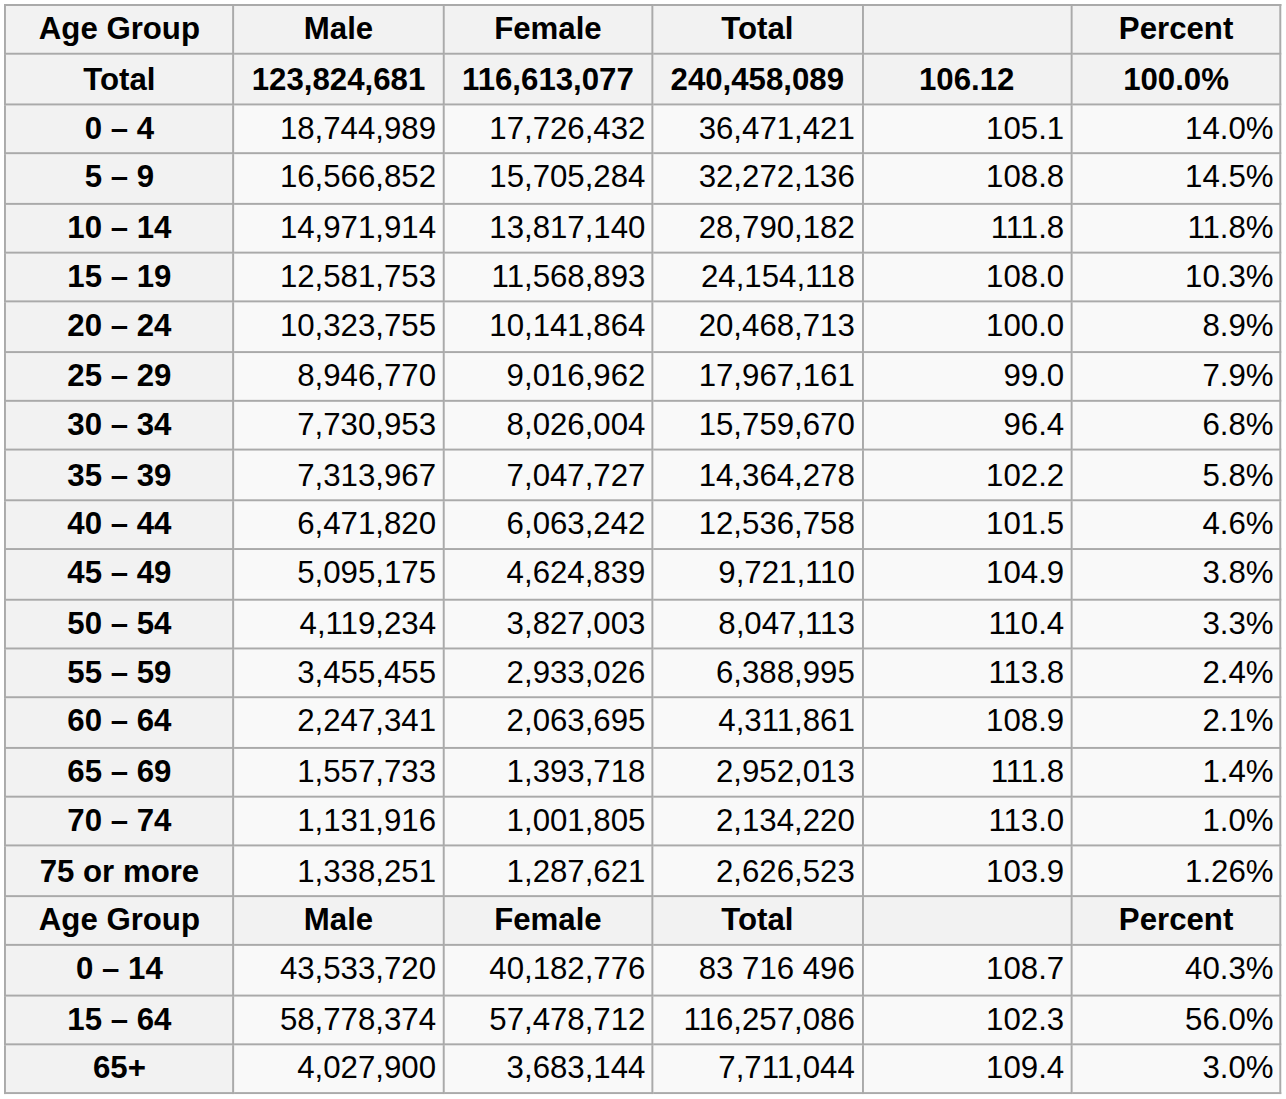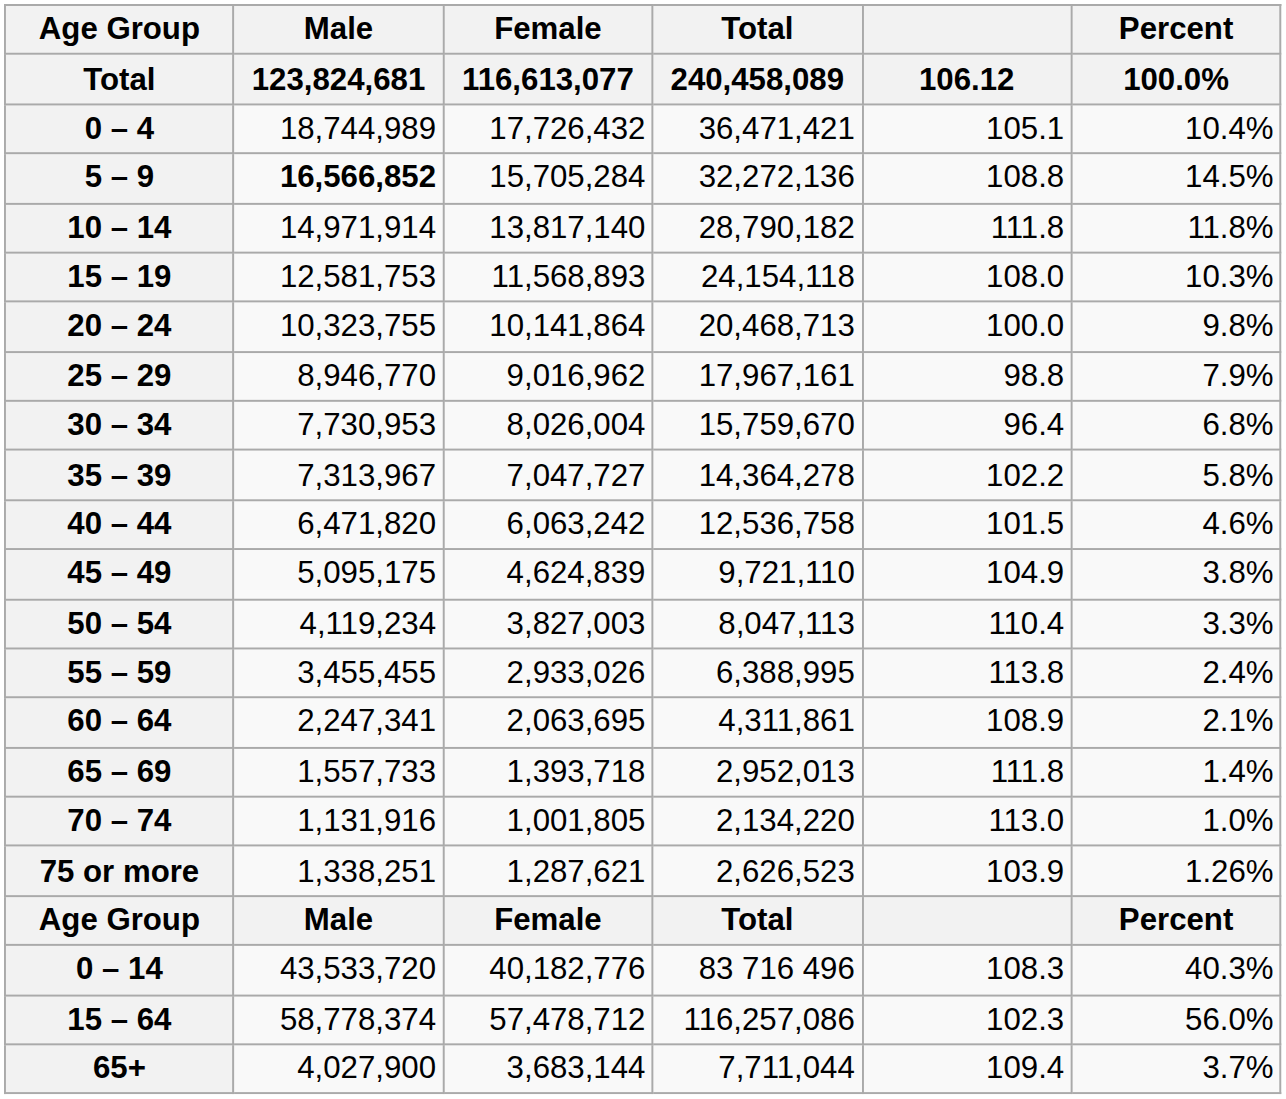 <table class="wikitable" style=text-align:right>
 <tr class=static-row-header style=vertical-align:bottom>
 </tr>
 <tr>
 <th width="110">Age Group</th>
 <th width="100">Male</th>
 <th width="100">Female</th>
 <th width="100">Total</th>
 <th width="100"></th>
 <th width="100">Percent</th>
 </tr>
 <tr>
 <th>Total</th>
 <th>123,824,681</th>
 <th>116,613,077</th>
 <th>240,458,089</th>
 <th>106.12</th>
 <th>100.0%</th>
 </tr>
 <tr>
 <th>0 – 4</th>
 <td>18,744,989</td>
 <td>17,726,432</td>
 <td>36,471,421</td>
 <td>105.1</td>
-<td>14.0%</td>
+<td>10.4%</td>
 </tr>
 <tr>
 <th>5 – 9</th>
-<td>16,566,852</td>
+<td><strong>16,566,852</strong></td>
 <td>15,705,284</td>
 <td>32,272,136</td>
 <td>108.8</td>
 <td>14.5%</td>
 </tr>
 <tr>
 <th>10 – 14</th>
 <td>14,971,914</td>
 <td>13,817,140</td>
 <td>28,790,182</td>
 <td>111.8</td>
 <td>11.8%</td>
 </tr>
 <tr>
 <th>15 – 19</th>
 <td>12,581,753</td>
 <td>11,568,893</td>
 <td>24,154,118</td>
 <td>108.0</td>
 <td>10.3%</td>
 </tr>
 <tr>
 <th>20 – 24</th>
 <td>10,323,755</td>
 <td>10,141,864</td>
 <td>20,468,713</td>
 <td>100.0</td>
-<td>8.9%</td>
+<td>9.8%</td>
 </tr>
 <tr>
 <th>25 – 29</th>
 <td>8,946,770</td>
 <td>9,016,962</td>
 <td>17,967,161</td>
-<td>99.0</td>
+<td>98.8</td>
 <td>7.9%</td>
 </tr>
 <tr>
 <th>30 – 34</th>
 <td>7,730,953</td>
 <td>8,026,004</td>
 <td>15,759,670</td>
 <td>96.4</td>
 <td>6.8%</td>
 </tr>
 <tr>
 <th>35 – 39</th>
 <td>7,313,967</td>
 <td>7,047,727</td>
 <td>14,364,278</td>
 <td>102.2</td>
 <td>5.8%</td>
 </tr>
 <tr>
 <th>40 – 44</th>
 <td>6,471,820</td>
 <td>6,063,242</td>
 <td>12,536,758</td>
 <td>101.5</td>
 <td>4.6%</td>
 </tr>
 <tr>
 <th>45 – 49</th>
 <td>5,095,175</td>
 <td>4,624,839</td>
 <td>9,721,110</td>
 <td>104.9</td>
 <td>3.8%</td>
 </tr>
 <tr>
 <th>50 – 54</th>
 <td>4,119,234</td>
 <td>3,827,003</td>
 <td>8,047,113</td>
 <td>110.4</td>
 <td>3.3%</td>
 </tr>
 <tr>
 <th>55 – 59</th>
 <td>3,455,455</td>
 <td>2,933,026</td>
 <td>6,388,995</td>
 <td>113.8</td>
 <td>2.4%</td>
 </tr>
 <tr>
 <th>60 – 64</th>
 <td>2,247,341</td>
 <td>2,063,695</td>
 <td>4,311,861</td>
 <td>108.9</td>
 <td>2.1%</td>
 </tr>
 <tr>
 <th>65 – 69</th>
 <td>1,557,733</td>
 <td>1,393,718</td>
 <td>2,952,013</td>
 <td>111.8</td>
 <td>1.4%</td>
 </tr>
 <tr>
 <th>70 – 74</th>
 <td>1,131,916</td>
 <td>1,001,805</td>
 <td>2,134,220</td>
 <td>113.0</td>
 <td>1.0%</td>
 </tr>
 <tr>
 <th>75 or more</th>
 <td>1,338,251</td>
 <td>1,287,621</td>
 <td>2,626,523</td>
 <td>103.9</td>
 <td>1.26%</td>
 </tr>
 <tr>
 <th width="110">Age Group</th>
 <th width="100">Male</th>
 <th width="100">Female</th>
 <th width="100">Total</th>
 <th width="100"></th>
 <th width="100">Percent</th>
 </tr>
 <tr>
 <th>0 – 14</th>
 <td>43,533,720</td>
 <td>40,182,776</td>
 <td>83 716 496</td>
-<td>108.7</td>
+<td>108.3</td>
 <td>40.3%</td>
 </tr>
 <tr>
 <th>15 – 64</th>
 <td>58,778,374</td>
 <td>57,478,712</td>
 <td>116,257,086</td>
 <td>102.3</td>
 <td>56.0%</td>
 </tr>
 <tr>
 <th>65+</th>
 <td>4,027,900</td>
 <td>3,683,144</td>
 <td>7,711,044</td>
 <td>109.4</td>
-<td>3.0%</td>
+<td>3.7%</td>
 </tr>
 </table>
